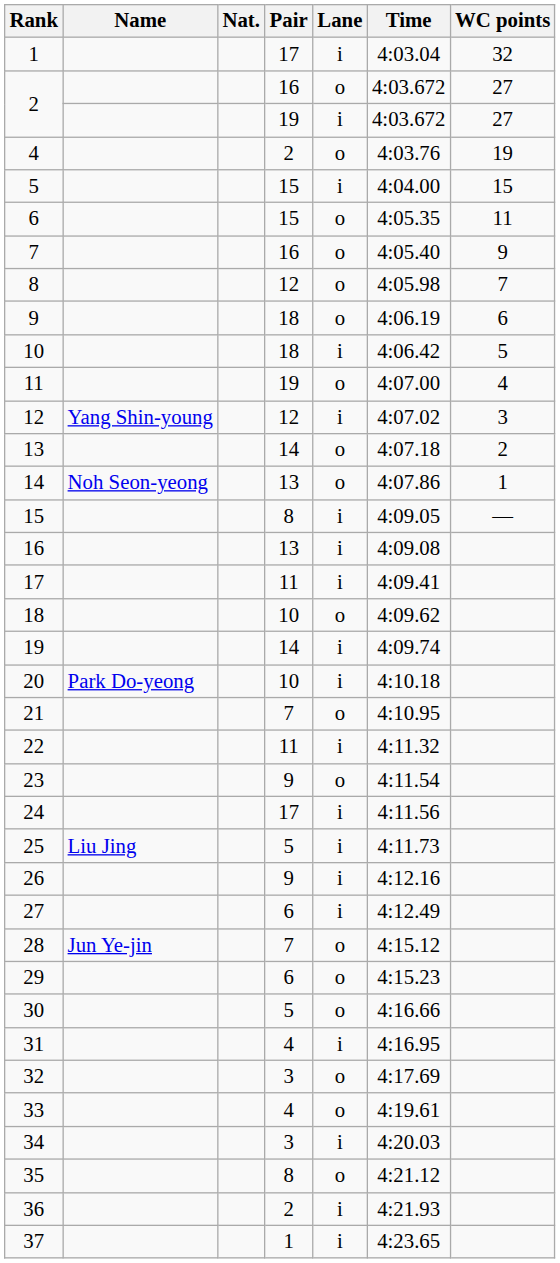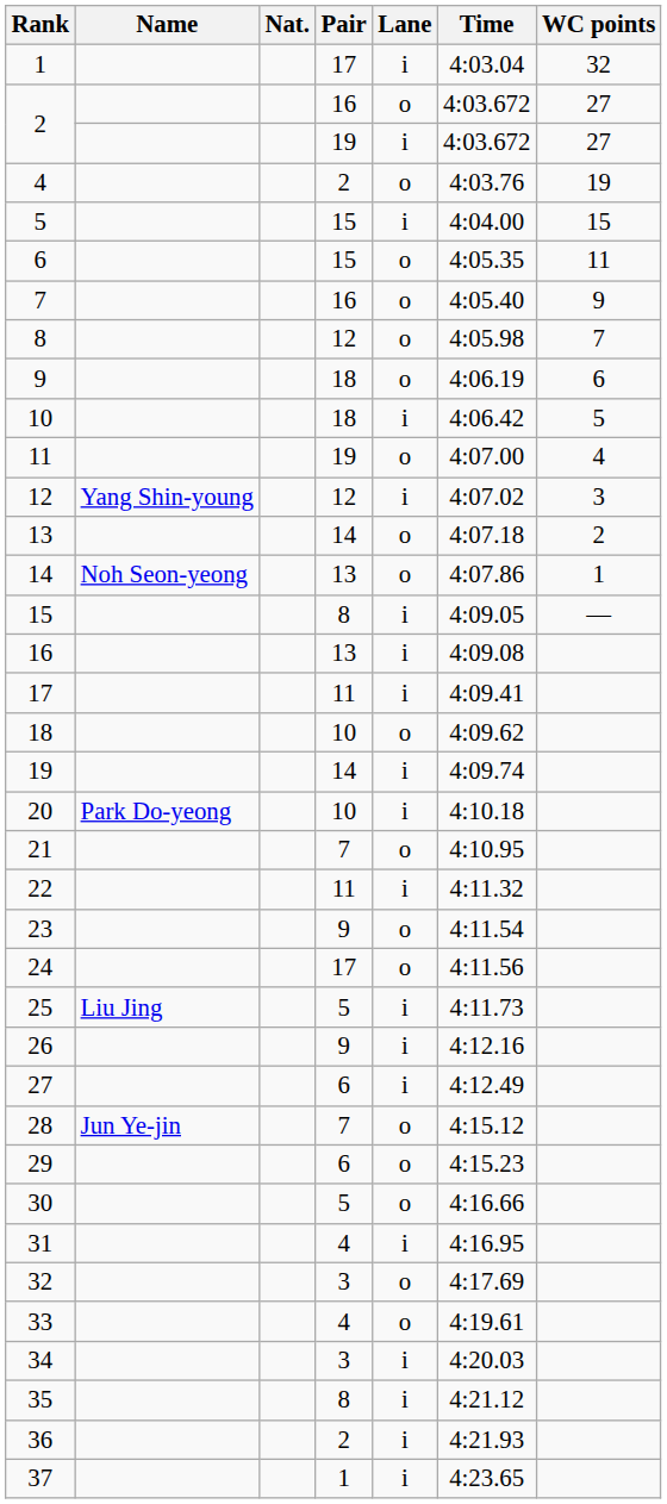 <table class="wikitable sortable" style="text-align:center">
 <tr>
 <th>Rank</th>
 <th>Name</th>
 <th>Nat.</th>
 <th>Pair</th>
 <th>Lane</th>
 <th>Time</th>
 <th>WC points</th>
 </tr>
 <tr>
 <td>1</td>
 <td align=left></td>
 <td></td>
 <td>17</td>
 <td>i</td>
 <td>4:03.04</td>
 <td>32</td>
 </tr>
 <tr>
 <td rowspan=2>2</td>
 <td align=left></td>
 <td></td>
 <td>16</td>
 <td>o</td>
 <td>4:03.672</td>
 <td>27</td>
 </tr>
 <tr>
 <td align=left></td>
 <td></td>
 <td>19</td>
 <td>i</td>
 <td>4:03.672</td>
 <td>27</td>
 </tr>
 <tr>
 <td>4</td>
 <td align=left></td>
 <td></td>
 <td>2</td>
 <td>o</td>
 <td>4:03.76</td>
 <td>19</td>
 </tr>
 <tr>
 <td>5</td>
 <td align=left></td>
 <td></td>
 <td>15</td>
 <td>i</td>
 <td>4:04.00</td>
 <td>15</td>
 </tr>
 <tr>
 <td>6</td>
 <td align=left></td>
 <td></td>
 <td>15</td>
 <td>o</td>
 <td>4:05.35</td>
 <td>11</td>
 </tr>
 <tr>
 <td>7</td>
 <td align=left></td>
 <td></td>
 <td>16</td>
 <td>o</td>
 <td>4:05.40</td>
 <td>9</td>
 </tr>
 <tr>
 <td>8</td>
 <td align=left></td>
 <td></td>
 <td>12</td>
 <td>o</td>
 <td>4:05.98</td>
 <td>7</td>
 </tr>
 <tr>
 <td>9</td>
 <td align=left></td>
 <td></td>
 <td>18</td>
 <td>o</td>
 <td>4:06.19</td>
 <td>6</td>
 </tr>
 <tr>
 <td>10</td>
 <td align=left></td>
 <td></td>
 <td>18</td>
 <td>i</td>
 <td>4:06.42</td>
 <td>5</td>
 </tr>
 <tr>
 <td>11</td>
 <td align=left></td>
 <td></td>
 <td>19</td>
 <td>o</td>
 <td>4:07.00</td>
 <td>4</td>
 </tr>
 <tr>
 <td>12</td>
 <td align=left><a href='#'>Yang Shin-young</a></td>
 <td></td>
 <td>12</td>
 <td>i</td>
 <td>4:07.02</td>
 <td>3</td>
 </tr>
 <tr>
 <td>13</td>
 <td align=left></td>
 <td></td>
 <td>14</td>
 <td>o</td>
 <td>4:07.18</td>
 <td>2</td>
 </tr>
 <tr>
 <td>14</td>
 <td align=left><a href='#'>Noh Seon-yeong</a></td>
 <td></td>
 <td>13</td>
 <td>o</td>
 <td>4:07.86</td>
 <td>1</td>
 </tr>
 <tr>
 <td>15</td>
 <td align=left></td>
 <td></td>
 <td>8</td>
 <td>i</td>
 <td>4:09.05</td>
 <td>—</td>
 </tr>
 <tr>
 <td>16</td>
 <td align=left></td>
 <td></td>
 <td>13</td>
 <td>i</td>
 <td>4:09.08</td>
 <td></td>
 </tr>
 <tr>
 <td>17</td>
 <td align=left></td>
 <td></td>
 <td>11</td>
 <td>i</td>
 <td>4:09.41</td>
 <td></td>
 </tr>
 <tr>
 <td>18</td>
 <td align=left></td>
 <td></td>
 <td>10</td>
 <td>o</td>
 <td>4:09.62</td>
 <td></td>
 </tr>
 <tr>
 <td>19</td>
 <td align=left></td>
 <td></td>
 <td>14</td>
 <td>i</td>
 <td>4:09.74</td>
 <td></td>
 </tr>
 <tr>
 <td>20</td>
 <td align=left><a href='#'>Park Do-yeong</a></td>
 <td></td>
 <td>10</td>
 <td>i</td>
 <td>4:10.18</td>
 <td></td>
 </tr>
 <tr>
 <td>21</td>
 <td align=left></td>
 <td></td>
 <td>7</td>
 <td>o</td>
 <td>4:10.95</td>
 <td></td>
 </tr>
 <tr>
 <td>22</td>
 <td align=left></td>
 <td></td>
 <td>11</td>
 <td>i</td>
 <td>4:11.32</td>
 <td></td>
 </tr>
 <tr>
 <td>23</td>
 <td align=left></td>
 <td></td>
 <td>9</td>
 <td>o</td>
 <td>4:11.54</td>
 <td></td>
 </tr>
 <tr>
 <td>24</td>
 <td align=left></td>
 <td></td>
 <td>17</td>
-<td>i</td>
+<td>o</td>
 <td>4:11.56</td>
 <td></td>
 </tr>
 <tr>
 <td>25</td>
 <td align=left><a href='#'>Liu Jing</a></td>
 <td></td>
 <td>5</td>
 <td>i</td>
 <td>4:11.73</td>
 <td></td>
 </tr>
 <tr>
 <td>26</td>
 <td align=left></td>
 <td></td>
 <td>9</td>
 <td>i</td>
 <td>4:12.16</td>
 <td></td>
 </tr>
 <tr>
 <td>27</td>
 <td align=left></td>
 <td></td>
 <td>6</td>
 <td>i</td>
 <td>4:12.49</td>
 <td></td>
 </tr>
 <tr>
 <td>28</td>
 <td align=left><a href='#'>Jun Ye-jin</a></td>
 <td></td>
 <td>7</td>
 <td>o</td>
 <td>4:15.12</td>
 <td></td>
 </tr>
 <tr>
 <td>29</td>
 <td align=left></td>
 <td></td>
 <td>6</td>
 <td>o</td>
 <td>4:15.23</td>
 <td></td>
 </tr>
 <tr>
 <td>30</td>
 <td align=left></td>
 <td></td>
 <td>5</td>
 <td>o</td>
 <td>4:16.66</td>
 <td></td>
 </tr>
 <tr>
 <td>31</td>
 <td align=left></td>
 <td></td>
 <td>4</td>
 <td>i</td>
 <td>4:16.95</td>
 <td></td>
 </tr>
 <tr>
 <td>32</td>
 <td align=left></td>
 <td></td>
 <td>3</td>
 <td>o</td>
 <td>4:17.69</td>
 <td></td>
 </tr>
 <tr>
 <td>33</td>
 <td align=left></td>
 <td></td>
 <td>4</td>
 <td>o</td>
 <td>4:19.61</td>
 <td></td>
 </tr>
 <tr>
 <td>34</td>
 <td align=left></td>
 <td></td>
 <td>3</td>
 <td>i</td>
 <td>4:20.03</td>
 <td></td>
 </tr>
 <tr>
 <td>35</td>
 <td align=left></td>
 <td></td>
 <td>8</td>
-<td>o</td>
+<td>i</td>
 <td>4:21.12</td>
 <td></td>
 </tr>
 <tr>
 <td>36</td>
 <td align=left></td>
 <td></td>
 <td>2</td>
 <td>i</td>
 <td>4:21.93</td>
 <td></td>
 </tr>
 <tr>
 <td>37</td>
 <td align=left></td>
 <td></td>
 <td>1</td>
 <td>i</td>
 <td>4:23.65</td>
 <td></td>
 </tr>
 </table>
